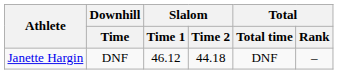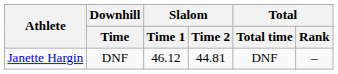 <table class="wikitable" style="font-size:90%">
 <tr>
 <th rowspan="2">Athlete</th>
 <th>Downhill</th>
 <th colspan="2">Slalom</th>
 <th colspan="2">Total</th>
 </tr>
 <tr>
 <th>Time</th>
 <th>Time 1</th>
 <th>Time 2</th>
 <th>Total time</th>
 <th>Rank</th>
 </tr>
 <tr>
 <td><a href='#'>Janette Hargin</a></td>
 <td align="center">DNF</td>
 <td align="center">46.12</td>
-<td align="center">44.18</td>
+<td align="center">44.81</td>
 <td align="center">DNF</td>
 <td align="center">–</td>
 </tr>
 </table>
